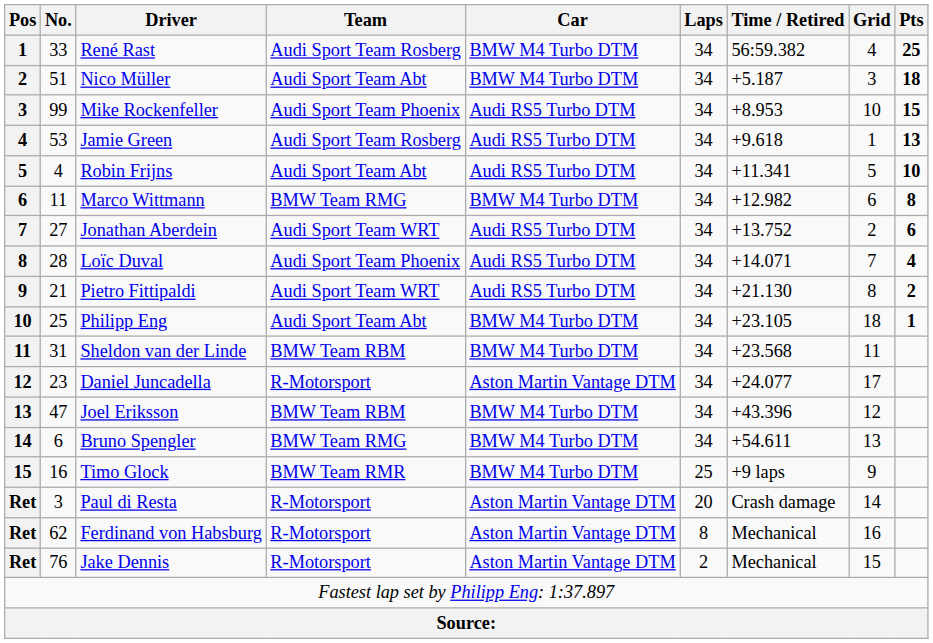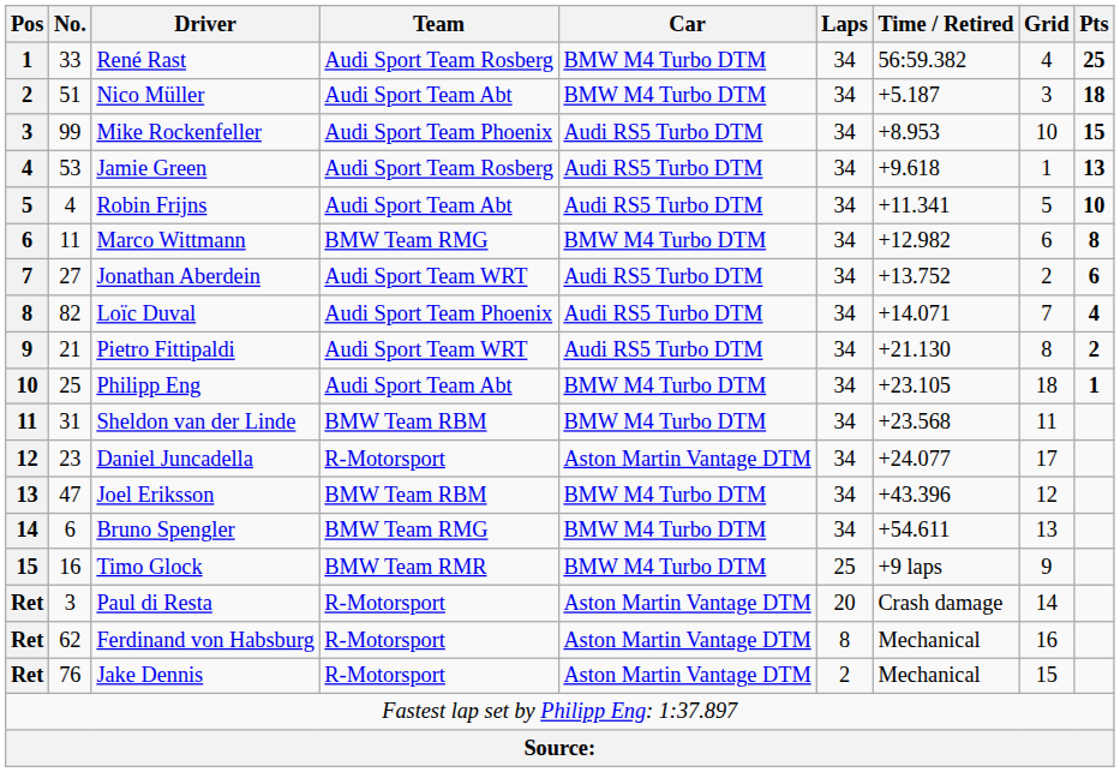 <table class="wikitable" style="font-size:90%;">
 <tr>
 <th>Pos</th>
 <th>No.</th>
 <th>Driver</th>
 <th>Team</th>
 <th>Car</th>
 <th>Laps</th>
 <th>Time / Retired</th>
 <th>Grid</th>
 <th>Pts</th>
 </tr>
 <tr>
 <th>1</th>
 <td align="center">33</td>
 <td> <a href='#'>René Rast</a></td>
 <td><a href='#'>Audi Sport Team Rosberg</a></td>
 <td><a href='#'>BMW M4 Turbo DTM</a></td>
 <td align="center">34</td>
 <td>56:59.382</td>
 <td align="center">4</td>
 <td align="center"><strong>25</strong></td>
 </tr>
 <tr>
 <th>2</th>
 <td align="center">51</td>
 <td> <a href='#'>Nico Müller</a></td>
 <td><a href='#'>Audi Sport Team Abt</a></td>
 <td><a href='#'>BMW M4 Turbo DTM</a></td>
 <td align="center">34</td>
 <td>+5.187</td>
 <td align="center">3</td>
 <td align="center"><strong>18</strong></td>
 </tr>
 <tr>
 <th>3</th>
 <td align="center">99</td>
 <td> <a href='#'>Mike Rockenfeller</a></td>
 <td><a href='#'>Audi Sport Team Phoenix</a></td>
 <td><a href='#'>Audi RS5 Turbo DTM</a></td>
 <td align="center">34</td>
 <td>+8.953</td>
 <td align="center">10</td>
 <td align="center"><strong>15</strong></td>
 </tr>
 <tr>
 <th>4</th>
 <td align="center">53</td>
 <td> <a href='#'>Jamie Green</a></td>
 <td><a href='#'>Audi Sport Team Rosberg</a></td>
 <td><a href='#'>Audi RS5 Turbo DTM</a></td>
 <td align="center">34</td>
 <td>+9.618</td>
 <td align="center">1</td>
 <td align="center"><strong>13</strong></td>
 </tr>
 <tr>
 <th>5</th>
 <td align="center">4</td>
 <td> <a href='#'>Robin Frijns</a></td>
 <td><a href='#'>Audi Sport Team Abt</a></td>
 <td><a href='#'>Audi RS5 Turbo DTM</a></td>
 <td align="center">34</td>
 <td>+11.341</td>
 <td align="center">5</td>
 <td align="center"><strong>10</strong></td>
 </tr>
 <tr>
 <th>6</th>
 <td align="center">11</td>
 <td> <a href='#'>Marco Wittmann</a></td>
 <td><a href='#'>BMW Team RMG</a></td>
 <td><a href='#'>BMW M4 Turbo DTM</a></td>
 <td align="center">34</td>
 <td>+12.982</td>
 <td align="center">6</td>
 <td align="center"><strong>8</strong></td>
 </tr>
 <tr>
 <th>7</th>
 <td align="center">27</td>
 <td> <a href='#'>Jonathan Aberdein</a></td>
 <td><a href='#'>Audi Sport Team WRT</a></td>
 <td><a href='#'>Audi RS5 Turbo DTM</a></td>
 <td align="center">34</td>
 <td>+13.752</td>
 <td align="center">2</td>
 <td align="center"><strong>6</strong></td>
 </tr>
 <tr>
 <th>8</th>
-<td align="center">28</td>
+<td align="center">82</td>
 <td> <a href='#'>Loïc Duval</a></td>
 <td><a href='#'>Audi Sport Team Phoenix</a></td>
 <td><a href='#'>Audi RS5 Turbo DTM</a></td>
 <td align="center">34</td>
 <td>+14.071</td>
 <td align="center">7</td>
 <td align="center"><strong>4</strong></td>
 </tr>
 <tr>
 <th>9</th>
 <td align="center">21</td>
 <td> <a href='#'>Pietro Fittipaldi</a></td>
 <td><a href='#'>Audi Sport Team WRT</a></td>
 <td><a href='#'>Audi RS5 Turbo DTM</a></td>
 <td align="center">34</td>
 <td>+21.130</td>
 <td align="center">8</td>
 <td align="center"><strong>2</strong></td>
 </tr>
 <tr>
 <th>10</th>
 <td align="center">25</td>
 <td> <a href='#'>Philipp Eng</a></td>
 <td><a href='#'>Audi Sport Team Abt</a></td>
 <td><a href='#'>BMW M4 Turbo DTM</a></td>
 <td align="center">34</td>
 <td>+23.105</td>
 <td align="center">18</td>
 <td align="center"><strong>1</strong></td>
 </tr>
 <tr>
 <th>11</th>
 <td align="center">31</td>
 <td> <a href='#'>Sheldon van der Linde</a></td>
 <td><a href='#'>BMW Team RBM</a></td>
 <td><a href='#'>BMW M4 Turbo DTM</a></td>
 <td align="center">34</td>
 <td>+23.568</td>
 <td align="center">11</td>
 <td align="center"></td>
 </tr>
 <tr>
 <th>12</th>
 <td align="center">23</td>
 <td> <a href='#'>Daniel Juncadella</a></td>
 <td><a href='#'>R-Motorsport</a></td>
 <td><a href='#'>Aston Martin Vantage DTM</a></td>
 <td align="center">34</td>
 <td>+24.077</td>
 <td align="center">17</td>
 <td align="center"></td>
 </tr>
 <tr>
 <th>13</th>
 <td align="center">47</td>
 <td> <a href='#'>Joel Eriksson</a></td>
 <td><a href='#'>BMW Team RBM</a></td>
 <td><a href='#'>BMW M4 Turbo DTM</a></td>
 <td align="center">34</td>
 <td>+43.396</td>
 <td align="center">12</td>
 <td align="center"></td>
 </tr>
 <tr>
 <th>14</th>
 <td align="center">6</td>
 <td> <a href='#'>Bruno Spengler</a></td>
 <td><a href='#'>BMW Team RMG</a></td>
 <td><a href='#'>BMW M4 Turbo DTM</a></td>
 <td align="center">34</td>
 <td>+54.611</td>
 <td align="center">13</td>
 <td align="center"></td>
 </tr>
 <tr>
 <th>15</th>
 <td align="center">16</td>
 <td> <a href='#'>Timo Glock</a></td>
 <td><a href='#'>BMW Team RMR</a></td>
 <td><a href='#'>BMW M4 Turbo DTM</a></td>
 <td align="center">25</td>
 <td>+9 laps</td>
 <td align="center">9</td>
 <td align="center"></td>
 </tr>
 <tr>
 <th>Ret</th>
 <td align="center">3</td>
 <td> <a href='#'>Paul di Resta</a></td>
 <td><a href='#'>R-Motorsport</a></td>
 <td><a href='#'>Aston Martin Vantage DTM</a></td>
 <td align="center">20</td>
 <td>Crash damage</td>
 <td align="center">14</td>
 <td align="center"></td>
 </tr>
 <tr>
 <th>Ret</th>
 <td align="center">62</td>
 <td> <a href='#'>Ferdinand von Habsburg</a></td>
 <td><a href='#'>R-Motorsport</a></td>
 <td><a href='#'>Aston Martin Vantage DTM</a></td>
 <td align="center">8</td>
 <td>Mechanical</td>
 <td align="center">16</td>
 <td align="center"></td>
 </tr>
 <tr>
 <th>Ret</th>
 <td align="center">76</td>
 <td> <a href='#'>Jake Dennis</a></td>
 <td><a href='#'>R-Motorsport</a></td>
 <td><a href='#'>Aston Martin Vantage DTM</a></td>
 <td align="center">2</td>
 <td>Mechanical</td>
 <td align="center">15</td>
 <td align="center"></td>
 </tr>
 <tr>
 <td colspan=9 align=center><em>Fastest lap set by <a href='#'>Philipp Eng</a>: 1:37.897</em></td>
 </tr>
 <tr>
 <th colspan=9>Source:</th>
 </tr>
 </table>
